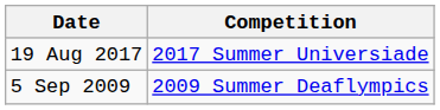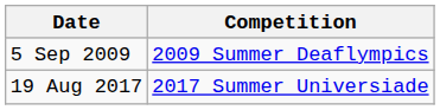 <table class="wikitable">
 <tr>
 <th>Date</th>
 <th>Competition</th>
 </tr>
 <tr>
+<td>5 Sep 2009</td>
+<td><a href='#'>2009 Summer Deaflympics</a></td>
+</tr>
+<tr>
 <td>19 Aug 2017</td>
 <td><a href='#'>2017 Summer Universiade</a></td>
 </tr>
-<tr>
-<td>5 Sep 2009</td>
-<td><a href='#'>2009 Summer Deaflympics</a></td>
-</tr>
 </table>
